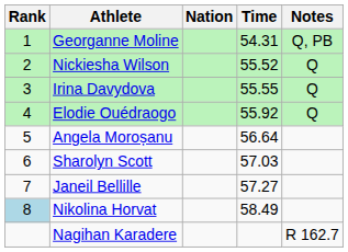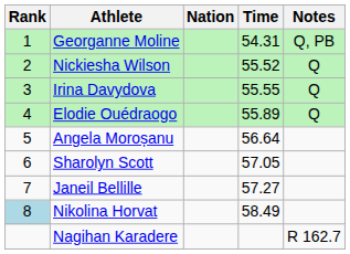 <table class="wikitable sortable" style="text-align:center">
 <tr>
 <th>Rank</th>
 <th>Athlete</th>
 <th>Nation</th>
 <th>Time</th>
 <th>Notes</th>
 </tr>
 <tr bgcolor=#bbf3bb>
 <td>1</td>
 <td align=left><a href='#'>Georganne Moline</a></td>
 <td align=left></td>
 <td>54.31</td>
 <td>Q, PB</td>
 </tr>
 <tr bgcolor=#bbf3bb>
 <td>2</td>
 <td align=left><a href='#'>Nickiesha Wilson</a></td>
 <td align=left></td>
 <td>55.52</td>
 <td>Q</td>
 </tr>
 <tr bgcolor=#bbf3bb>
 <td>3</td>
 <td align=left><a href='#'>Irina Davydova</a></td>
 <td align=left></td>
 <td>55.55</td>
 <td>Q</td>
 </tr>
 <tr bgcolor=#bbf3bb>
 <td>4</td>
 <td align=left><a href='#'>Elodie Ouédraogo</a></td>
 <td align=left></td>
-<td>55.92</td>
+<td>55.89</td>
 <td>Q</td>
 </tr>
 <tr>
 <td>5</td>
 <td align=left><a href='#'>Angela Moroșanu</a></td>
 <td align=left></td>
 <td>56.64</td>
 <td></td>
 </tr>
 <tr>
 <td>6</td>
 <td align=left><a href='#'>Sharolyn Scott</a></td>
 <td align=left></td>
-<td>57.03</td>
+<td>57.05</td>
 <td></td>
 </tr>
 <tr>
 <td>7</td>
 <td align=left><a href='#'>Janeil Bellille</a></td>
 <td align=left></td>
 <td>57.27</td>
 <td></td>
 </tr>
 <tr>
 <td style="background: lightblue;">8</td>
 <td align=left><a href='#'>Nikolina Horvat</a></td>
 <td align=left></td>
 <td>58.49</td>
 <td></td>
 </tr>
 <tr>
 <td></td>
 <td align=left><a href='#'>Nagihan Karadere</a></td>
 <td align=left></td>
 <td></td>
 <td>R 162.7</td>
 </tr>
 </table>
